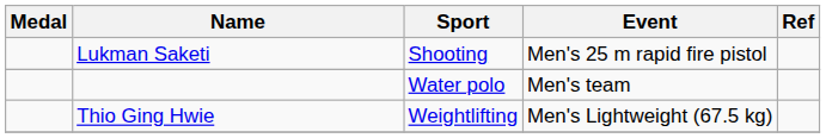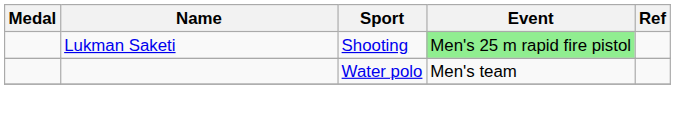 <table class="wikitable sortable" style="font-size:90%">
 <tr>
 <th>Medal</th>
 <th style="width:16em">Name</th>
 <th>Sport</th>
 <th>Event</th>
 <th>Ref</th>
 </tr>
 <tr>
 <td></td>
 <td><a href='#'>Lukman Saketi</a></td>
 <td>  <a href='#'>Shooting</a></td>
-<td>Men's 25 m rapid fire pistol</td>
+<td style="background: lightgreen;">Men's 25 m rapid fire pistol</td>
 <td align="center"></td>
 </tr>
 <tr>
 </tr>
 <tr>
 <td></td>
 <td></td>
 <td>  <a href='#'>Water polo</a></td>
 <td>Men's team</td>
 <td align="center"></td>
 </tr>
 <tr>
-<td></td>
-<td><a href='#'>Thio Ging Hwie</a></td>
-<td>  <a href='#'>Weightlifting</a></td>
-<td>Men's Lightweight (67.5 kg)</td>
-<td align="center"></td>
-</tr>
-<tr>
 </tr>
 </table>
